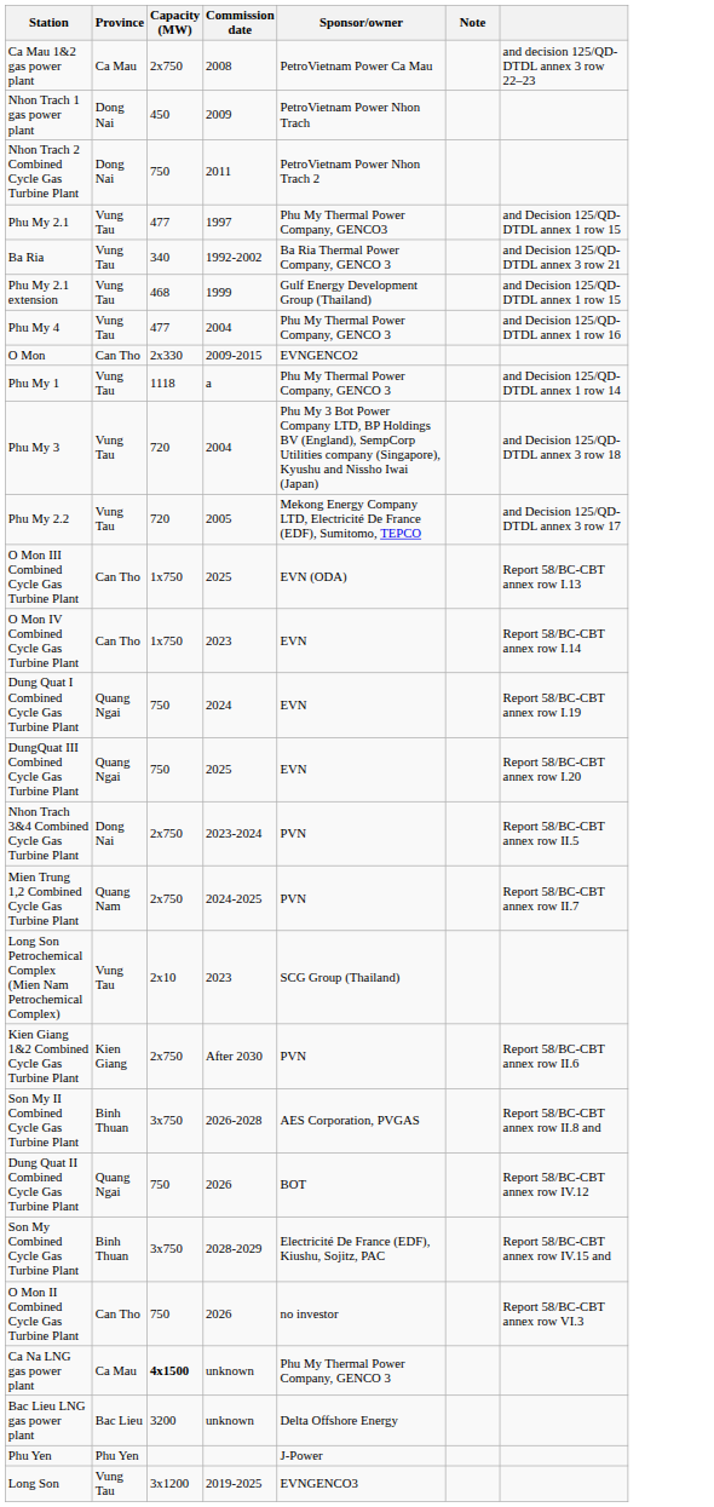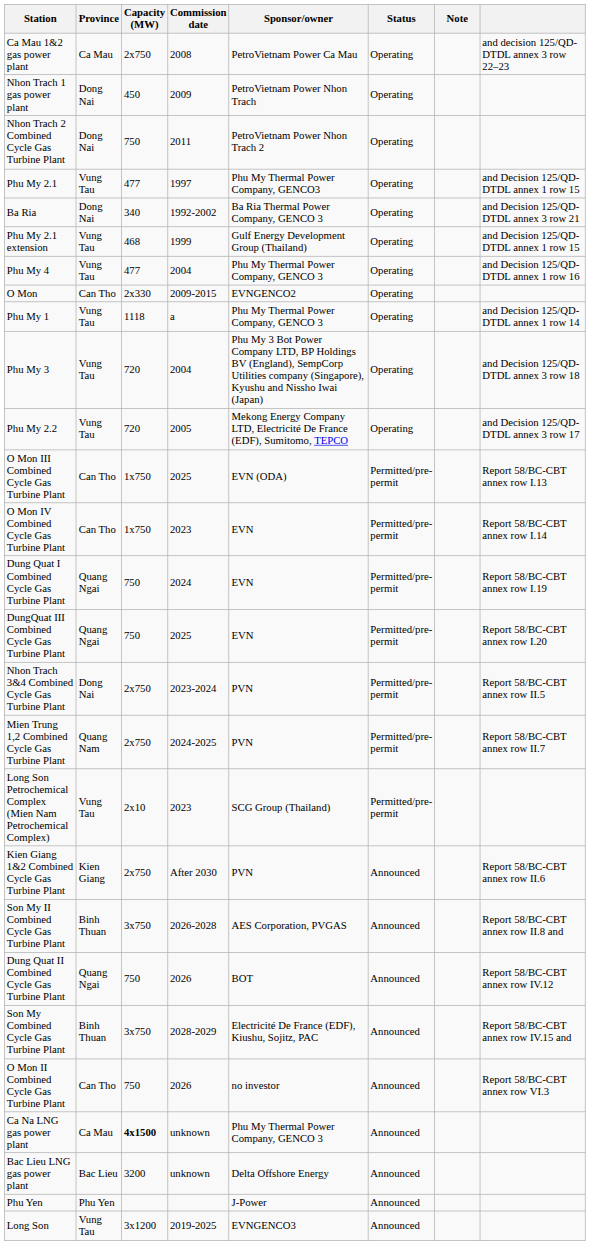 <table class="wikitable sortable">
 <tr>
 <th width=100>Station</th>
 <th width="60">Province</th>
 <th width="60">Capacity (MW)</th>
 <th width="60">Commission date</th>
 <th width=200>Sponsor/owner</th>
+<th width=60>Status</th>
 <th width="60">Note</th>
 <th width=150></th>
 </tr>
 <tr>
 <td>Ca Mau 1&2 gas power plant</td>
 <td>Ca  Mau</td>
 <td>2x750</td>
 <td>2008</td>
 <td>PetroVietnam Power Ca Mau</td>
+<td>Operating</td>
 <td></td>
 <td> and decision 125/QD-DTDL annex 3 row 22–23</td>
 </tr>
 <tr>
 <td>Nhon Trach 1 gas power plant</td>
 <td>Dong  Nai</td>
 <td>450</td>
 <td>2009</td>
 <td>PetroVietnam  Power Nhon Trach</td>
+<td>Operating</td>
 <td></td>
 <td></td>
 </tr>
 <tr>
 <td>Nhon Trach 2 Combined Cycle Gas Turbine Plant</td>
 <td>Dong  Nai</td>
 <td>750</td>
 <td>2011</td>
 <td>PetroVietnam  Power Nhon Trach 2</td>
+<td>Operating</td>
 <td></td>
 <td></td>
 </tr>
 <tr>
 <td>Phu My 2.1</td>
 <td>Vung  Tau</td>
 <td>477</td>
 <td>1997</td>
 <td>Phu  My Thermal Power Company, GENCO3</td>
+<td>Operating</td>
 <td></td>
 <td> and Decision 125/QD-DTDL annex 1 row 15</td>
 </tr>
 <tr>
 <td>Ba Ria</td>
-<td>Vung  Tau</td>
+<td>Dong  Nai</td>
 <td>340</td>
 <td>1992-2002</td>
 <td>Ba  Ria Thermal Power Company, GENCO 3</td>
+<td>Operating</td>
 <td></td>
 <td> and Decision 125/QD-DTDL annex 3 row 21</td>
 </tr>
 <tr>
 <td>Phu My 2.1 extension</td>
 <td>Vung  Tau</td>
 <td>468</td>
 <td>1999</td>
 <td>Gulf  Energy Development Group (Thailand)</td>
+<td>Operating</td>
 <td></td>
 <td> and Decision 125/QD-DTDL annex 1 row 15</td>
 </tr>
 <tr>
 <td>Phu My 4</td>
 <td>Vung  Tau</td>
 <td>477</td>
 <td>2004</td>
 <td>Phu  My Thermal Power Company, GENCO 3</td>
+<td>Operating</td>
 <td></td>
 <td> and Decision 125/QD-DTDL annex 1 row 16</td>
 </tr>
 <tr>
 <td>O Mon</td>
 <td>Can  Tho</td>
 <td>2x330</td>
 <td>2009-2015</td>
 <td>EVNGENCO2</td>
+<td>Operating</td>
 <td></td>
 <td></td>
 </tr>
 <tr>
 <td>Phu My 1</td>
 <td>Vung  Tau</td>
 <td>1118</td>
 <td>a</td>
 <td>Phu  My Thermal Power Company, GENCO 3</td>
+<td>Operating</td>
 <td></td>
 <td>  and Decision 125/QD-DTDL annex 1 row 14</td>
 </tr>
 <tr>
 <td>Phu My 3</td>
 <td>Vung  Tau</td>
 <td>720</td>
 <td>2004</td>
 <td>Phu  My 3 Bot Power Company LTD, BP Holdings BV (England), SempCorp Utilities  company (Singapore), Kyushu and Nissho Iwai (Japan)</td>
+<td>Operating</td>
 <td></td>
 <td>  and Decision 125/QD-DTDL annex 3 row 18</td>
 </tr>
 <tr>
 <td>Phu My 2.2</td>
 <td>Vung  Tau</td>
 <td>720</td>
 <td>2005</td>
 <td>Mekong  Energy Company LTD, Electricité De France (EDF), Sumitomo, <a href='#'>TEPCO</a></td>
+<td>Operating</td>
 <td></td>
 <td> and Decision 125/QD-DTDL annex 3 row 17</td>
 </tr>
 <tr>
 <td>O Mon III Combined Cycle Gas Turbine Plant</td>
 <td>Can Tho</td>
 <td>1x750</td>
 <td>2025</td>
 <td>EVN (ODA)</td>
+<td>Permitted/pre-permit</td>
 <td></td>
 <td>Report 58/BC-CBT annex row I.13</td>
 </tr>
 <tr>
 <td>O Mon IV Combined Cycle Gas Turbine Plant</td>
 <td>Can  Tho</td>
 <td>1x750</td>
 <td>2023</td>
 <td>EVN</td>
+<td>Permitted/pre-permit</td>
 <td></td>
 <td>Report 58/BC-CBT annex row I.14</td>
 </tr>
 <tr>
 <td>Dung  Quat I Combined Cycle Gas Turbine Plant</td>
 <td>Quang  Ngai</td>
 <td>750</td>
 <td>2024</td>
 <td>EVN</td>
+<td>Permitted/pre-permit</td>
 <td></td>
 <td>Report 58/BC-CBT annex row I.19</td>
 </tr>
 <tr>
 <td>DungQuat III Combined Cycle Gas Turbine Plant</td>
 <td>Quang  Ngai</td>
 <td>750</td>
 <td>2025</td>
 <td>EVN</td>
+<td>Permitted/pre-permit</td>
 <td></td>
 <td>Report 58/BC-CBT annex row I.20</td>
 </tr>
 <tr>
 <td>Nhon Trach 3&4 Combined Cycle Gas Turbine Plant</td>
 <td>Dong  Nai</td>
 <td>2x750</td>
 <td>2023-2024</td>
 <td>PVN</td>
+<td>Permitted/pre-permit</td>
 <td></td>
 <td>Report 58/BC-CBT annex row II.5</td>
 </tr>
 <tr>
 <td>Mien Trung 1,2 Combined Cycle Gas Turbine Plant</td>
 <td>Quang Nam</td>
 <td>2x750</td>
 <td>2024-2025</td>
 <td>PVN</td>
+<td>Permitted/pre-permit</td>
 <td></td>
 <td>Report 58/BC-CBT annex row II.7</td>
 </tr>
 <tr>
 <td>Long Son Petrochemical Complex (Mien Nam Petrochemical Complex)</td>
 <td>Vung  Tau</td>
 <td>2x10</td>
 <td>2023</td>
 <td>SCG  Group (Thailand)</td>
+<td>Permitted/pre-permit</td>
 <td></td>
 <td></td>
 </tr>
 <tr>
 <td>Kien Giang 1&2 Combined Cycle Gas Turbine Plant</td>
 <td>Kien  Giang</td>
 <td>2x750</td>
 <td>After 2030</td>
 <td>PVN</td>
+<td>Announced</td>
 <td></td>
 <td>Report 58/BC-CBT annex row II.6</td>
 </tr>
 <tr>
 <td>Son My II Combined Cycle Gas Turbine Plant</td>
 <td>Binh  Thuan</td>
 <td>3x750</td>
 <td>2026-2028</td>
 <td>AES Corporation, PVGAS</td>
+<td>Announced</td>
 <td></td>
 <td>Report 58/BC-CBT annex row II.8 and </td>
 </tr>
 <tr>
 <td>Dung Quat II Combined Cycle Gas Turbine Plant</td>
 <td>Quang  Ngai</td>
 <td>750</td>
 <td>2026</td>
 <td>BOT</td>
+<td>Announced</td>
 <td></td>
 <td>Report 58/BC-CBT annex row IV.12</td>
 </tr>
 <tr>
 <td>Son My  Combined Cycle Gas Turbine Plant</td>
 <td>Binh  Thuan</td>
 <td>3x750</td>
 <td>2028-2029</td>
 <td>Electricité De France (EDF),  Kiushu, Sojitz, PAC</td>
+<td>Announced</td>
 <td></td>
 <td>Report 58/BC-CBT annex row IV.15 and </td>
 </tr>
 <tr>
 <td>O Mon II  Combined Cycle Gas Turbine Plant</td>
 <td>Can  Tho</td>
 <td>750</td>
 <td>2026</td>
 <td>no  investor</td>
+<td>Announced</td>
 <td></td>
 <td>Report 58/BC-CBT annex row VI.3</td>
 </tr>
 <tr>
 <td>Ca Na LNG gas power plant</td>
 <td>Ca  Mau</td>
 <td><strong>4x1500</strong></td>
 <td>unknown</td>
 <td>Phu  My Thermal Power Company, GENCO 3</td>
+<td>Announced</td>
 <td></td>
 <td></td>
 </tr>
 <tr>
 <td>Bac Lieu LNG gas power plant</td>
 <td>Bac  Lieu</td>
 <td>3200</td>
 <td>unknown</td>
 <td>Delta  Offshore Energy</td>
+<td>Announced</td>
 <td></td>
 <td></td>
 </tr>
 <tr>
 <td>Phu Yen</td>
 <td>Phu  Yen</td>
 <td></td>
 <td></td>
 <td>J-Power</td>
+<td>Announced</td>
 <td></td>
 <td></td>
 </tr>
 <tr>
 <td>Long Son</td>
 <td>Vung  Tau</td>
 <td>3x1200</td>
 <td>2019-2025</td>
 <td>EVNGENCO3</td>
+<td>Announced</td>
 <td></td>
 <td></td>
 </tr>
 </table>
